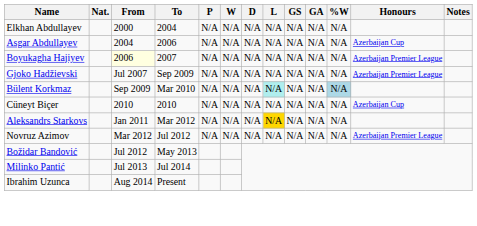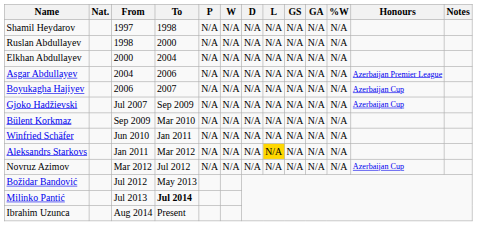 <table class="wikitable sortable" style="text-align: center">
 <tr>
 <th>Name</th>
 <th>Nat.</th>
 <th class="unsortable">From</th>
 <th class="unsortable">To</th>
 <th abbr="TOTAL OF MATCHES PLAYED">P</th>
 <th abbr="MATCHES WON">W</th>
 <th abbr="MATCHES DRAWN">D</th>
 <th abbr="MATCHES LOST">L</th>
 <th abbr="GOALS SCORED">GS</th>
 <th abbr="GOAL AGAINST">GA</th>
 <th abbr="PERCENTAGE OF MATCHES WON">%W</th>
 <th abbr="HONOURS">Honours</th>
 <th abbr="NOTES">Notes</th>
+</tr>
+<tr>
+<td align=left>Shamil Heydarov</td>
+<td align=left></td>
+<td align=left>1997</td>
+<td align=left>1998</td>
+<td>N/A</td>
+<td>N/A</td>
+<td>N/A</td>
+<td>N/A</td>
+<td>N/A</td>
+<td>N/A</td>
+<td>N/A</td>
+<td></td>
+<td></td>
+</tr>
+<tr>
+<td align=left>Ruslan Abdullayev</td>
+<td align=left></td>
+<td align=left>1998</td>
+<td align=left>2000</td>
+<td>N/A</td>
+<td>N/A</td>
+<td>N/A</td>
+<td>N/A</td>
+<td>N/A</td>
+<td>N/A</td>
+<td>N/A</td>
+<td></td>
+<td></td>
 </tr>
 <tr>
 <td align=left>Elkhan Abdullayev</td>
 <td align=left></td>
 <td align=left>2000</td>
 <td align=left>2004</td>
 <td>N/A</td>
 <td>N/A</td>
 <td>N/A</td>
 <td>N/A</td>
 <td>N/A</td>
 <td>N/A</td>
 <td>N/A</td>
 <td></td>
 <td></td>
 </tr>
 <tr>
 <td align=left><a href='#'>Asgar Abdullayev</a></td>
 <td align=left></td>
 <td align=left>2004</td>
 <td align=left>2006</td>
 <td>N/A</td>
 <td>N/A</td>
 <td>N/A</td>
 <td>N/A</td>
 <td>N/A</td>
 <td>N/A</td>
 <td>N/A</td>
-<td style="text-align:left;font-size:smaller"><a href='#'>Azerbaijan Cup</a></td>
+<td style="text-align:left;font-size:smaller"><a href='#'>Azerbaijan Premier League</a></td>
 <td></td>
 </tr>
 <tr>
 <td align=left><a href='#'>Boyukagha Hajiyev</a></td>
 <td align=left></td>
-<td align=left style="background: lightyellow;">2006</td>
+<td align=left>2006</td>
 <td align=left>2007</td>
 <td>N/A</td>
 <td>N/A</td>
 <td>N/A</td>
 <td>N/A</td>
 <td>N/A</td>
 <td>N/A</td>
 <td>N/A</td>
-<td style="text-align:left;font-size:smaller"><a href='#'>Azerbaijan Premier League</a></td>
+<td style="text-align:left;font-size:smaller"><a href='#'>Azerbaijan Cup</a></td>
 <td></td>
 </tr>
 <tr>
 <td align=left><a href='#'>Gjoko Hadžievski</a></td>
 <td align=left></td>
 <td align=left>Jul 2007</td>
 <td align=left>Sep 2009</td>
 <td>N/A</td>
 <td>N/A</td>
 <td>N/A</td>
 <td>N/A</td>
 <td>N/A</td>
 <td>N/A</td>
 <td>N/A</td>
-<td style="text-align:left;font-size:smaller"><a href='#'>Azerbaijan Premier League</a></td>
+<td style="text-align:left;font-size:smaller"><a href='#'>Azerbaijan Cup</a></td>
 <td></td>
 </tr>
 <tr>
 <td align=left><a href='#'>Bülent Korkmaz</a></td>
 <td align=left></td>
 <td align=left>Sep 2009</td>
 <td align=left>Mar 2010</td>
 <td>N/A</td>
 <td>N/A</td>
 <td>N/A</td>
-<td style="background: paleturquoise;">N/A</td>
 <td>N/A</td>
 <td>N/A</td>
-<td style="background: lightblue;">N/A</td>
+<td>N/A</td>
+<td>N/A</td>
 <td></td>
 <td></td>
 </tr>
 <tr>
-<td align=left>Cüneyt Biçer</td>
+<td align=left><a href='#'>Winfried Schäfer</a></td>
 <td align=left></td>
-<td align=left>2010</td>
-<td align=left>2010</td>
+<td align=left>Jun 2010</td>
+<td align=left>Jan 2011</td>
 <td>N/A</td>
 <td>N/A</td>
 <td>N/A</td>
 <td>N/A</td>
 <td>N/A</td>
 <td>N/A</td>
 <td>N/A</td>
-<td style="text-align:left;font-size:smaller"><a href='#'>Azerbaijan Cup</a></td>
+<td></td>
 <td></td>
 </tr>
 <tr>
 <td align=left><a href='#'>Aleksandrs Starkovs</a></td>
 <td align=left></td>
 <td align=left>Jan 2011</td>
 <td align=left>Mar 2012</td>
 <td>N/A</td>
 <td>N/A</td>
 <td>N/A</td>
 <td style="background: gold;">N/A</td>
 <td>N/A</td>
 <td>N/A</td>
 <td>N/A</td>
 <td></td>
 <td></td>
 </tr>
 <tr>
 <td align=left>Novruz Azimov</td>
 <td align=left></td>
 <td align=left>Mar 2012</td>
 <td align=left>Jul 2012</td>
 <td>N/A</td>
 <td>N/A</td>
 <td>N/A</td>
 <td>N/A</td>
 <td>N/A</td>
 <td>N/A</td>
 <td>N/A</td>
-<td style="text-align:left;font-size:smaller"><a href='#'>Azerbaijan Premier League</a></td>
+<td style="text-align:left;font-size:smaller"><a href='#'>Azerbaijan Cup</a></td>
 <td></td>
 </tr>
 <tr>
 <td align=left><a href='#'>Božidar Bandović</a></td>
 <td align=left></td>
 <td align=left>Jul 2012</td>
 <td align=left>May 2013<br></td>
 <td></td>
 <td></td>
 </tr>
 <tr>
 <td align=left><a href='#'>Milinko Pantić</a></td>
 <td align=left></td>
 <td align=left>Jul 2013</td>
-<td align=left>Jul 2014<br></td>
+<td align=left><strong>Jul 2014<br></strong></td>
 <td></td>
 <td></td>
 </tr>
 <tr>
 <td align=left>Ibrahim Uzunca</td>
 <td align=left></td>
 <td align=left>Aug 2014</td>
 <td align=left>Present<br></td>
 <td></td>
 <td></td>
 </tr>
 </table>
